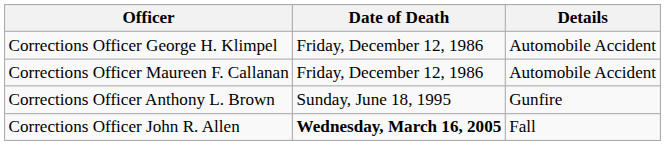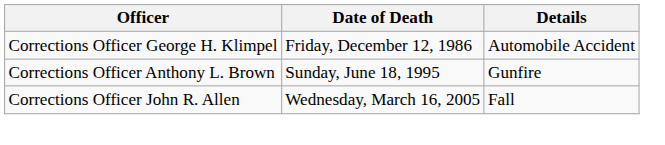 <table class="wikitable">
 <tr>
 <th>Officer</th>
 <th>Date of Death</th>
 <th>Details</th>
 </tr>
 <tr>
 <td>Corrections Officer George H. Klimpel</td>
 <td>Friday, December 12, 1986</td>
 <td>Automobile Accident</td>
 </tr>
 <tr>
-<td>Corrections Officer Maureen F. Callanan</td>
-<td>Friday, December 12, 1986</td>
-<td>Automobile Accident</td>
-</tr>
-<tr>
 <td>Corrections Officer Anthony L. Brown</td>
 <td>Sunday, June 18, 1995</td>
 <td>Gunfire</td>
 </tr>
 <tr>
 <td>Corrections Officer John R. Allen</td>
-<td><strong>Wednesday, March 16, 2005</strong></td>
+<td>Wednesday, March 16, 2005</td>
 <td>Fall</td>
 </tr>
 </table>
